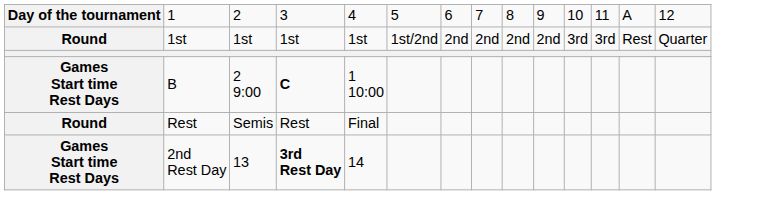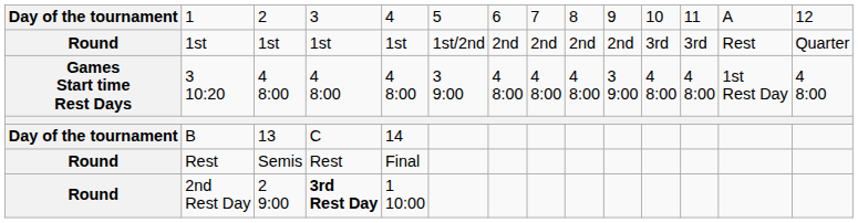 <table class="wikitable">
 <tr>
 <th>Day of the tournament</th>
 <td>1</td>
 <td>2</td>
 <td>3</td>
 <td>4</td>
 <td>5</td>
 <td>6</td>
 <td>7</td>
 <td>8</td>
 <td>9</td>
 <td>10</td>
 <td>11</td>
 <td>A</td>
 <td>12</td>
 </tr>
 <tr>
 <th>Round</th>
 <td>1st</td>
 <td>1st</td>
 <td>1st</td>
 <td>1st</td>
 <td>1st/2nd</td>
 <td>2nd</td>
 <td>2nd</td>
 <td>2nd</td>
 <td>2nd</td>
 <td>3rd</td>
 <td>3rd</td>
 <td>Rest</td>
 <td>Quarter</td>
 </tr>
 <tr>
+<th>Games<br>Start time<br>Rest Days</th>
+<td>3<br>10:20</td>
+<td>4<br>8:00</td>
+<td>4<br>8:00</td>
+<td>4<br>8:00</td>
+<td>3<br>9:00</td>
+<td>4<br>8:00</td>
+<td>4<br>8:00</td>
+<td>4<br>8:00</td>
+<td>3<br>9:00</td>
+<td>4<br>8:00</td>
+<td>4<br>8:00</td>
+<td>1st<br>Rest Day</td>
+<td>4<br>8:00</td>
+</tr>
+<tr>
 <th colspan="14"></th>
 </tr>
 <tr>
-<th>Games<br>Start time<br>Rest Days</th>
+<th>Day of the tournament</th>
 <td>B</td>
-<td>2<br>9:00</td>
-<td><strong>C</strong></td>
-<td>1<br>10:00</td>
+<td>13</td>
+<td>C</td>
+<td>14</td>
 <td></td>
 <td></td>
 <td></td>
 <td></td>
 <td></td>
 <td></td>
 <td></td>
 <td></td>
 <td></td>
 </tr>
 <tr>
 <th>Round</th>
 <td>Rest</td>
 <td>Semis</td>
 <td>Rest</td>
 <td>Final</td>
 <td></td>
 <td></td>
 <td></td>
 <td></td>
 <td></td>
 <td></td>
 <td></td>
 <td></td>
 <td></td>
 </tr>
 <tr>
-<th>Games<br>Start time<br>Rest Days</th>
+<th>Round</th>
 <td>2nd<br>Rest Day</td>
-<td>13</td>
+<td>2<br>9:00</td>
 <td><strong>3rd<br>Rest Day</strong></td>
-<td>14</td>
+<td>1<br>10:00</td>
 <td></td>
 <td></td>
 <td></td>
 <td></td>
 <td></td>
 <td></td>
 <td></td>
 <td></td>
 <td></td>
 </tr>
 </table>
